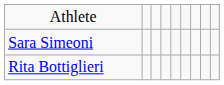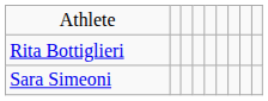 <table class="wikitable" style="text-align: center; font-size:100%" width=35%">
 <tr>
 <td>Athlete</td>
+<td></td>
+<td></td>
+<td></td>
+<td></td>
+<td></td>
+<td></td>
+<td></td>
+<td></td>
+</tr>
+<tr>
+<td align=left><a href='#'>Rita Bottiglieri</a></td>
 <td></td>
 <td></td>
 <td></td>
 <td></td>
 <td></td>
 <td></td>
 <td></td>
 <td></td>
 </tr>
 <tr>
 <td align=left><a href='#'>Sara Simeoni</a></td>
 <td></td>
 <td></td>
 <td></td>
 <td></td>
 <td></td>
 <td></td>
 <td></td>
 <td></td>
 </tr>
-<tr>
-<td align=left><a href='#'>Rita Bottiglieri</a></td>
-<td></td>
-<td></td>
-<td></td>
-<td></td>
-<td></td>
-<td></td>
-<td></td>
-<td></td>
-</tr>
 </table>
